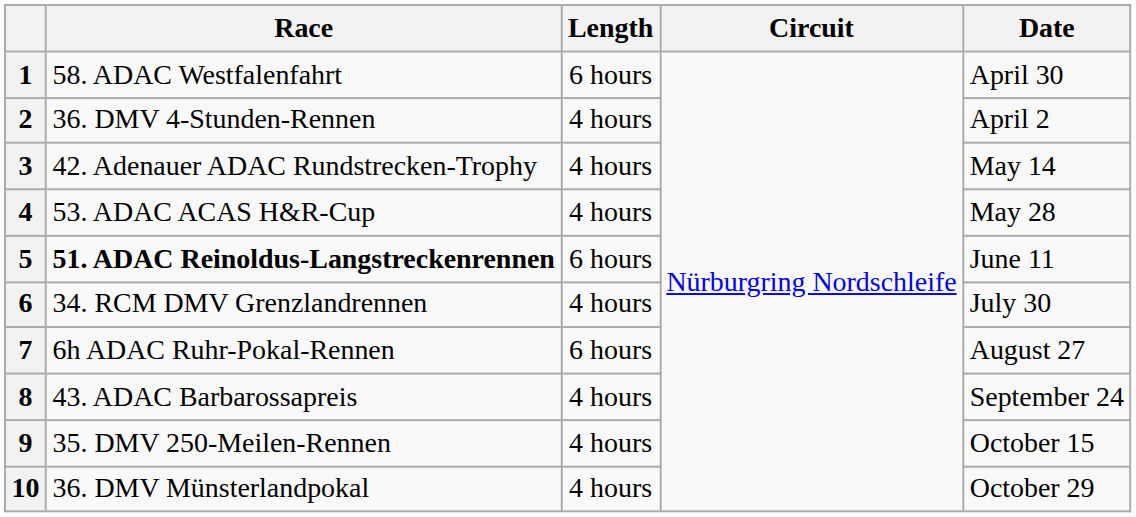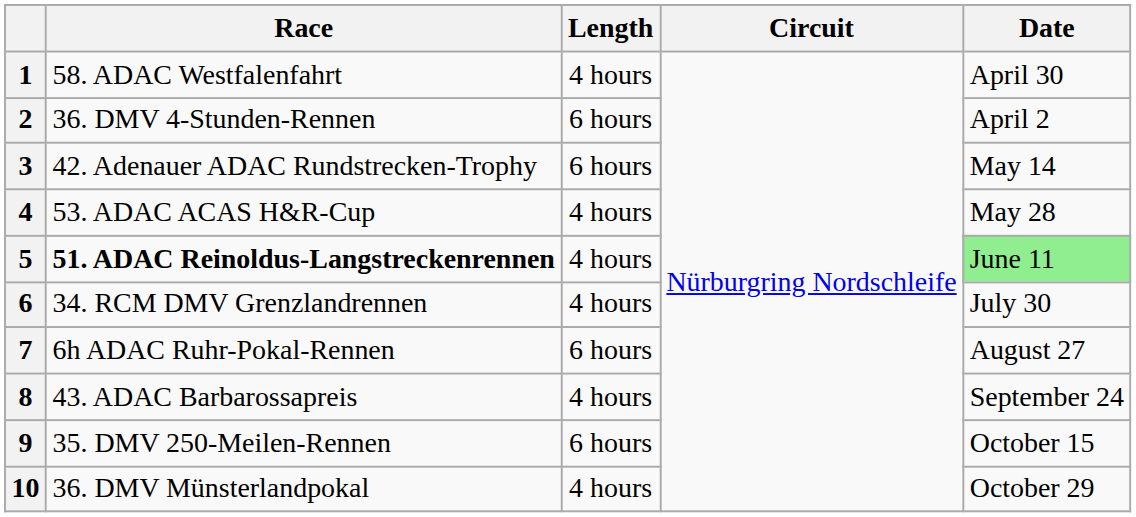 <table class="wikitable" style="font-size: 90%;">
 <tr>
 <th></th>
 <th>Race</th>
 <th>Length</th>
 <th>Circuit</th>
 <th>Date</th>
 </tr>
 <tr>
 <th>1</th>
 <td>58. ADAC Westfalenfahrt</td>
-<td align=center>6 hours</td>
+<td align=center>4 hours</td>
 <td rowspan=10> <a href='#'>Nürburgring Nordschleife</a></td>
 <td>April 30</td>
 </tr>
 <tr>
 <th>2</th>
 <td>36. DMV 4-Stunden-Rennen</td>
-<td align=center>4 hours</td>
+<td align=center>6 hours</td>
 <td>April 2</td>
 </tr>
 <tr>
 <th>3</th>
 <td>42. Adenauer ADAC Rundstrecken-Trophy</td>
-<td align=center>4 hours</td>
+<td align=center>6 hours</td>
 <td>May 14</td>
 </tr>
 <tr>
 <th>4</th>
 <td>53. ADAC ACAS H&R-Cup</td>
 <td align=center>4 hours</td>
 <td>May 28</td>
 </tr>
 <tr>
 <th>5</th>
 <td><strong>51. ADAC Reinoldus-Langstreckenrennen</strong></td>
-<td align=center>6 hours</td>
-<td>June 11</td>
+<td align=center>4 hours</td>
+<td style="background: lightgreen;">June 11</td>
 </tr>
 <tr>
 <th>6</th>
 <td>34. RCM DMV Grenzlandrennen</td>
 <td align=center>4 hours</td>
 <td>July 30</td>
 </tr>
 <tr>
 <th>7</th>
 <td>6h ADAC Ruhr-Pokal-Rennen</td>
 <td align=center>6 hours</td>
 <td>August 27</td>
 </tr>
 <tr>
 <th>8</th>
 <td>43. ADAC Barbarossapreis</td>
 <td align=center>4 hours</td>
 <td>September 24</td>
 </tr>
 <tr>
 <th>9</th>
 <td>35. DMV 250-Meilen-Rennen</td>
-<td align=center>4 hours</td>
+<td align=center>6 hours</td>
 <td>October 15</td>
 </tr>
 <tr>
 <th>10</th>
 <td>36. DMV Münsterlandpokal</td>
 <td align=center>4 hours</td>
 <td>October 29</td>
 </tr>
 </table>
